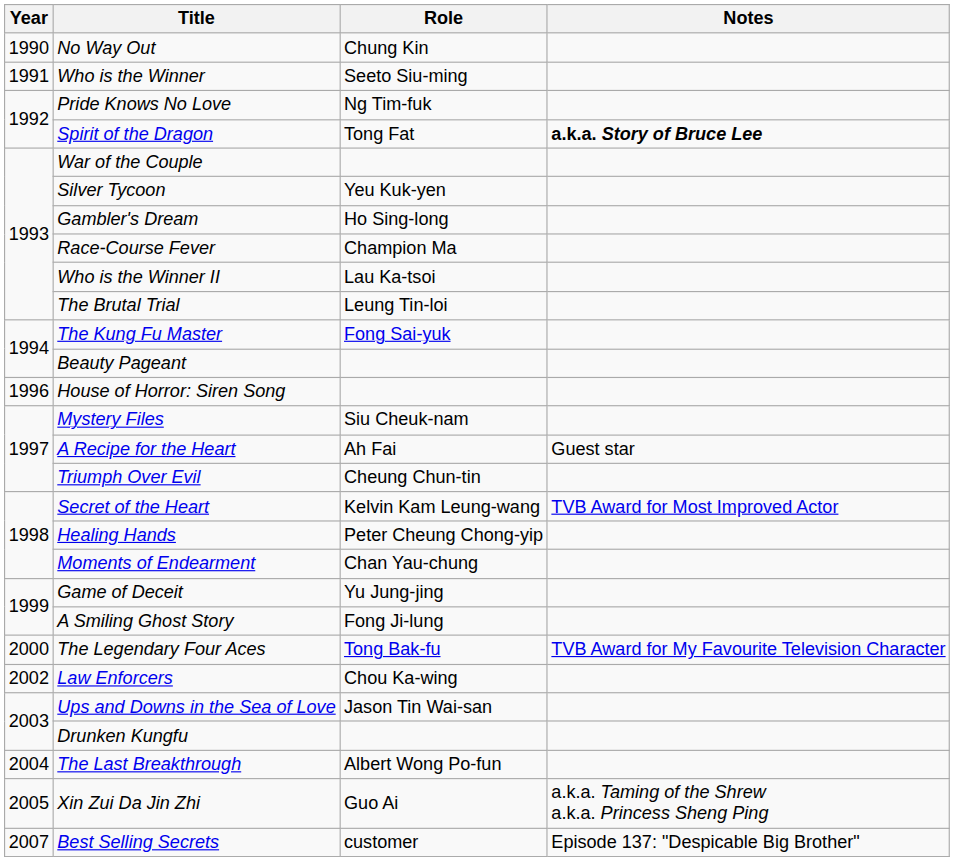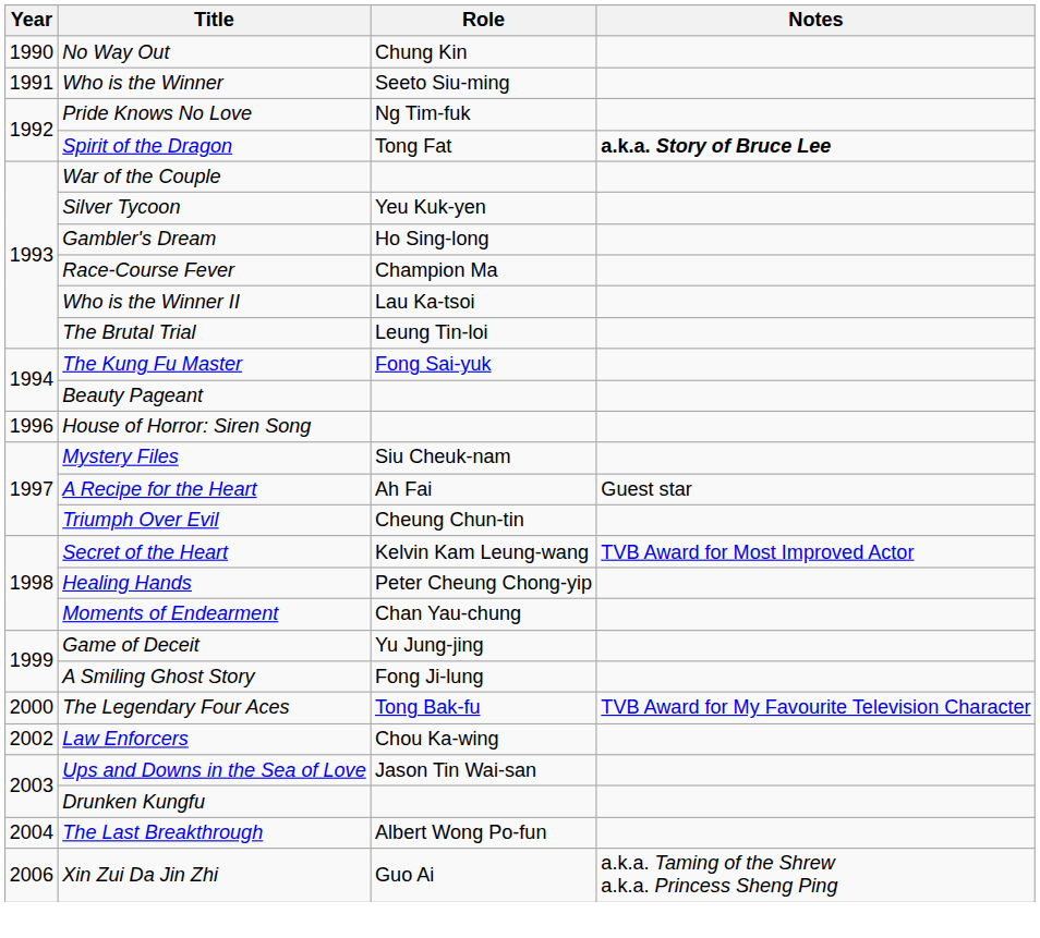 <table class="wikitable sortable">
 <tr>
 <th>Year</th>
 <th>Title</th>
 <th>Role</th>
 <th class="unsortable">Notes</th>
 </tr>
 <tr>
 <td>1990</td>
 <td><em>No Way Out</em></td>
 <td>Chung Kin</td>
 <td></td>
 </tr>
 <tr>
 <td>1991</td>
 <td><em>Who is the Winner</em></td>
 <td>Seeto Siu-ming</td>
 <td></td>
 </tr>
 <tr>
 <td rowspan=2>1992</td>
 <td><em>Pride Knows No Love</em></td>
 <td>Ng Tim-fuk</td>
 <td></td>
 </tr>
 <tr>
 <td><em><a href='#'>Spirit of the Dragon</a></em></td>
 <td>Tong Fat</td>
 <td><strong>a.k.a. <em>Story of Bruce Lee</em></strong></td>
 </tr>
 <tr>
 <td rowspan=6>1993</td>
 <td><em>War of the Couple</em></td>
 <td></td>
 <td></td>
 </tr>
 <tr>
 <td><em>Silver Tycoon</em></td>
 <td>Yeu Kuk-yen</td>
 <td></td>
 </tr>
 <tr>
 <td><em>Gambler's Dream</em></td>
 <td>Ho Sing-long</td>
 <td></td>
 </tr>
 <tr>
 <td><em>Race-Course Fever</em></td>
 <td>Champion Ma</td>
 <td></td>
 </tr>
 <tr>
 <td><em>Who is the Winner II</em></td>
 <td>Lau Ka-tsoi</td>
 <td></td>
 </tr>
 <tr>
 <td><em>The Brutal Trial</em></td>
 <td>Leung Tin-loi</td>
 <td></td>
 </tr>
 <tr>
 <td rowspan=2>1994</td>
 <td><em><a href='#'>The Kung Fu Master</a></em></td>
 <td><a href='#'>Fong Sai-yuk</a></td>
 <td></td>
 </tr>
 <tr>
 <td><em>Beauty Pageant</em></td>
 <td></td>
 <td></td>
 </tr>
 <tr>
 <td>1996</td>
 <td><em>House of Horror: Siren Song</em></td>
 <td></td>
 <td></td>
 </tr>
 <tr>
 <td rowspan=3>1997</td>
 <td><em><a href='#'>Mystery Files</a></em></td>
 <td>Siu Cheuk-nam</td>
 <td></td>
 </tr>
 <tr>
 <td><em><a href='#'>A Recipe for the Heart</a></em></td>
 <td>Ah Fai</td>
 <td>Guest star</td>
 </tr>
 <tr>
 <td><em><a href='#'>Triumph Over Evil</a></em></td>
 <td>Cheung Chun-tin</td>
 <td></td>
 </tr>
 <tr>
 <td rowspan=3>1998</td>
 <td><em><a href='#'>Secret of the Heart</a></em></td>
 <td>Kelvin Kam Leung-wang</td>
 <td><a href='#'>TVB Award for Most Improved Actor</a></td>
 </tr>
 <tr>
 <td><em><a href='#'>Healing Hands</a></em></td>
 <td>Peter Cheung Chong-yip</td>
 <td></td>
 </tr>
 <tr>
 <td><em><a href='#'>Moments of Endearment</a></em></td>
 <td>Chan Yau-chung</td>
 <td></td>
 </tr>
 <tr>
 <td rowspan=2>1999</td>
 <td><em>Game of Deceit</em></td>
 <td>Yu Jung-jing</td>
 <td></td>
 </tr>
 <tr>
 <td><em>A Smiling Ghost Story</em></td>
 <td>Fong Ji-lung</td>
 <td></td>
 </tr>
 <tr>
 <td>2000</td>
 <td><em>The Legendary Four Aces</em></td>
 <td><a href='#'>Tong Bak-fu</a></td>
 <td><a href='#'>TVB Award for My Favourite Television Character</a></td>
 </tr>
 <tr>
 <td>2002</td>
 <td><em><a href='#'>Law Enforcers</a></em></td>
 <td>Chou Ka-wing</td>
 <td></td>
 </tr>
 <tr>
 <td rowspan=2>2003</td>
 <td><em><a href='#'>Ups and Downs in the Sea of Love</a></em></td>
 <td>Jason Tin Wai-san</td>
 <td></td>
 </tr>
 <tr>
 <td><em>Drunken Kungfu</em></td>
 <td></td>
 <td></td>
 </tr>
 <tr>
 <td>2004</td>
 <td><em><a href='#'>The Last Breakthrough</a></em></td>
 <td>Albert Wong Po-fun</td>
 <td></td>
 </tr>
 <tr>
-<td>2005</td>
+<td>2006</td>
 <td><em>Xin Zui Da Jin Zhi</em></td>
 <td>Guo Ai</td>
 <td>a.k.a. <em>Taming of the Shrew</em> <br> a.k.a. <em>Princess Sheng Ping</em></td>
 </tr>
-<tr>
-<td>2007</td>
-<td><em><a href='#'>Best Selling Secrets</a></em></td>
-<td>customer</td>
-<td>Episode 137: "Despicable Big Brother"</td>
-</tr>
 </table>
